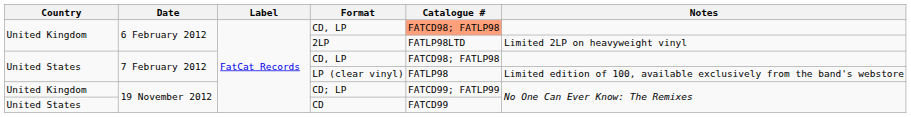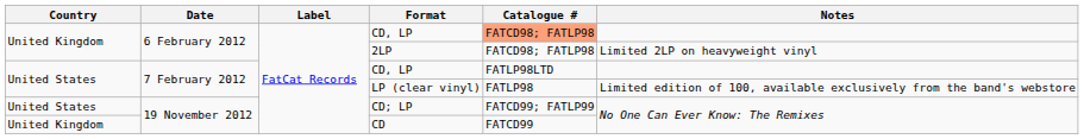 <table class="wikitable">
 <tr>
 <th width="150px">Country</th>
 <th width="130px">Date</th>
 <th width="120px">Label</th>
 <th>Format</th>
 <th>Catalogue #</th>
 <th>Notes</th>
 </tr>
 <tr>
 <td rowspan="2">United Kingdom</td>
 <td rowspan="2">6 February 2012</td>
 <td rowspan="6"><a href='#'>FatCat Records</a></td>
 <td>CD, LP</td>
 <td style="background: lightsalmon;">FATCD98; FATLP98</td>
 <td></td>
 </tr>
 <tr>
 <td>2LP</td>
-<td>FATLP98LTD</td>
+<td>FATCD98; FATLP98</td>
 <td>Limited 2LP on heavyweight vinyl</td>
 </tr>
 <tr>
 <td rowspan="2">United States</td>
 <td rowspan="2">7 February 2012</td>
 <td>CD, LP</td>
-<td>FATCD98; FATLP98</td>
+<td>FATLP98LTD</td>
 <td></td>
 </tr>
 <tr>
 <td>LP (clear vinyl)</td>
 <td>FATLP98</td>
 <td>Limited edition of 100, available exclusively from the band's webstore</td>
 </tr>
 <tr>
-<td>United Kingdom</td>
+<td>United States</td>
 <td rowspan="2">19 November 2012</td>
 <td>CD; LP</td>
 <td>FATCD99; FATLP99</td>
 <td rowspan="2"><em>No One Can Ever Know: The Remixes</em></td>
 </tr>
 <tr>
-<td>United States</td>
+<td>United Kingdom</td>
 <td>CD</td>
 <td>FATCD99</td>
 </tr>
 </table>
